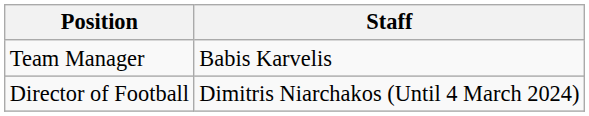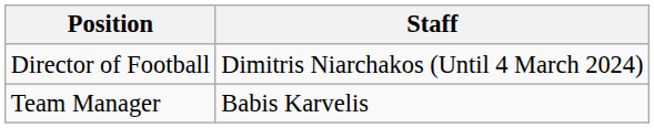 <table class="wikitable">
 <tr>
 <th><strong>Position</strong></th>
 <th><strong>Staff</strong></th>
 </tr>
 <tr>
+<td>Director of Football</td>
+<td>Dimitris Niarchakos (Until 4 March 2024)</td>
+</tr>
+<tr>
 <td>Team Manager</td>
 <td>Babis Karvelis</td>
 </tr>
-<tr>
-<td>Director of Football</td>
-<td>Dimitris Niarchakos (Until 4 March 2024)</td>
-</tr>
 </table>
